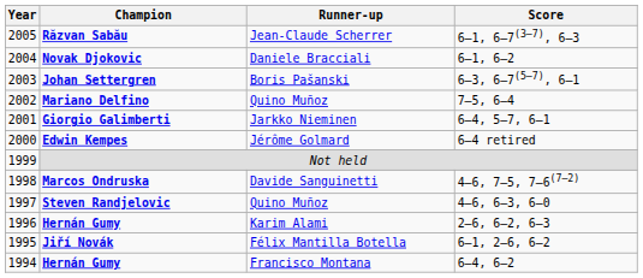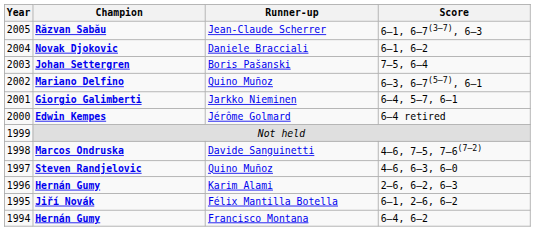 <table class="wikitable" style="font-size:90%">
 <tr>
 <th>Year</th>
 <th width="200">Champion</th>
 <th width="200">Runner-up</th>
 <th width="175">Score</th>
 </tr>
 <tr>
 <td>2005</td>
 <td> <strong><a href='#'>Răzvan Sabău</a></strong></td>
 <td> <a href='#'>Jean-Claude Scherrer</a></td>
 <td>6–1, 6–7<sup>(3–7)</sup>, 6–3</td>
 </tr>
 <tr>
 <td>2004</td>
 <td> <strong><a href='#'>Novak Djokovic</a></strong></td>
 <td> <a href='#'>Daniele Bracciali</a></td>
 <td>6–1, 6–2</td>
 </tr>
 <tr>
 <td>2003</td>
 <td> <strong><a href='#'>Johan Settergren</a></strong></td>
 <td> <a href='#'>Boris Pašanski</a></td>
-<td>6–3, 6–7<sup>(5–7)</sup>, 6–1</td>
+<td>7–5, 6–4</td>
 </tr>
 <tr>
 <td>2002</td>
 <td> <strong><a href='#'>Mariano Delfino</a></strong></td>
 <td> <a href='#'>Quino Muñoz</a></td>
-<td>7–5, 6–4</td>
+<td>6–3, 6–7<sup>(5–7)</sup>, 6–1</td>
 </tr>
 <tr>
 <td>2001</td>
 <td> <strong><a href='#'>Giorgio Galimberti</a></strong></td>
 <td> <a href='#'>Jarkko Nieminen</a></td>
 <td>6–4, 5–7, 6–1</td>
 </tr>
 <tr>
 <td>2000</td>
 <td> <strong><a href='#'>Edwin Kempes</a></strong></td>
 <td> <a href='#'>Jérôme Golmard</a></td>
 <td>6–4 retired</td>
 </tr>
 <tr>
 <td>1999</td>
 <td colspan=3 align=center style="background:#dfdfdf"><em>Not held</em></td>
 </tr>
 <tr>
 <td>1998</td>
 <td> <strong><a href='#'>Marcos Ondruska</a></strong></td>
 <td> <a href='#'>Davide Sanguinetti</a></td>
 <td>4–6, 7–5, 7–6<sup>(7–2)</sup></td>
 </tr>
 <tr>
 <td>1997</td>
 <td> <strong><a href='#'>Steven Randjelovic</a></strong></td>
 <td> <a href='#'>Quino Muñoz</a></td>
 <td>4–6, 6–3, 6–0</td>
 </tr>
 <tr>
 <td>1996</td>
 <td> <strong><a href='#'>Hernán Gumy</a></strong></td>
 <td> <a href='#'>Karim Alami</a></td>
 <td>2–6, 6–2, 6–3</td>
 </tr>
 <tr>
 <td>1995</td>
 <td> <strong><a href='#'>Jiří Novák</a></strong></td>
 <td> <a href='#'>Félix Mantilla Botella</a></td>
 <td>6–1, 2–6, 6–2</td>
 </tr>
 <tr>
 <td>1994</td>
 <td> <strong><a href='#'>Hernán Gumy</a></strong></td>
 <td> <a href='#'>Francisco Montana</a></td>
 <td>6–4, 6–2</td>
 </tr>
 </table>
